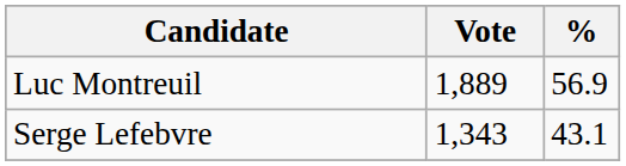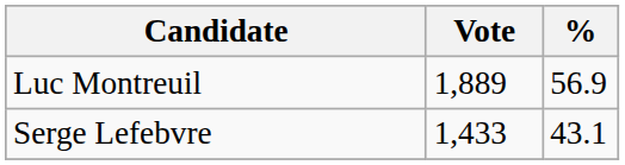 <table class="wikitable">
 <tr>
 <th bgcolor="#DDDDFF" width="200px">Candidate</th>
 <th bgcolor="#DDDDFF" width="50px">Vote</th>
 <th bgcolor="#DDDDFF" width="30px">%</th>
 </tr>
 <tr>
 <td>Luc Montreuil</td>
 <td>1,889</td>
 <td>56.9</td>
 </tr>
 <tr>
 <td>Serge Lefebvre</td>
-<td>1,343</td>
+<td>1,433</td>
 <td>43.1</td>
 </tr>
 </table>
